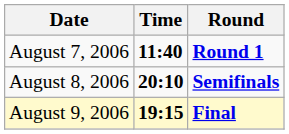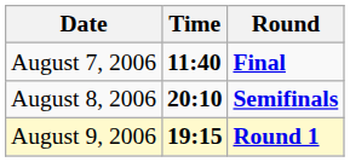 <table class="wikitable">
 <tr>
 <th>Date</th>
 <th>Time</th>
 <th>Round</th>
 </tr>
 <tr>
 <td>August 7, 2006</td>
 <td><strong>11:40</strong></td>
-<td><strong><a href='#'>Round 1</a></strong></td>
+<td><strong><a href='#'>Final</a></strong></td>
 </tr>
 <tr>
 <td>August 8, 2006</td>
 <td><strong>20:10</strong></td>
 <td><strong><a href='#'>Semifinals</a></strong></td>
 </tr>
 <tr style=background:lemonchiffon>
 <td>August 9, 2006</td>
 <td><strong>19:15</strong></td>
-<td><strong><a href='#'>Final</a></strong></td>
+<td><strong><a href='#'>Round 1</a></strong></td>
 </tr>
 </table>
